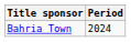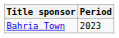 <table class="wikitable">
 <tr>
 <th>Title sponsor</th>
 <th>Period</th>
 </tr>
 <tr>
 <td><a href='#'>Bahria Town</a></td>
-<td>2024</td>
+<td>2023</td>
 </tr>
 </table>
